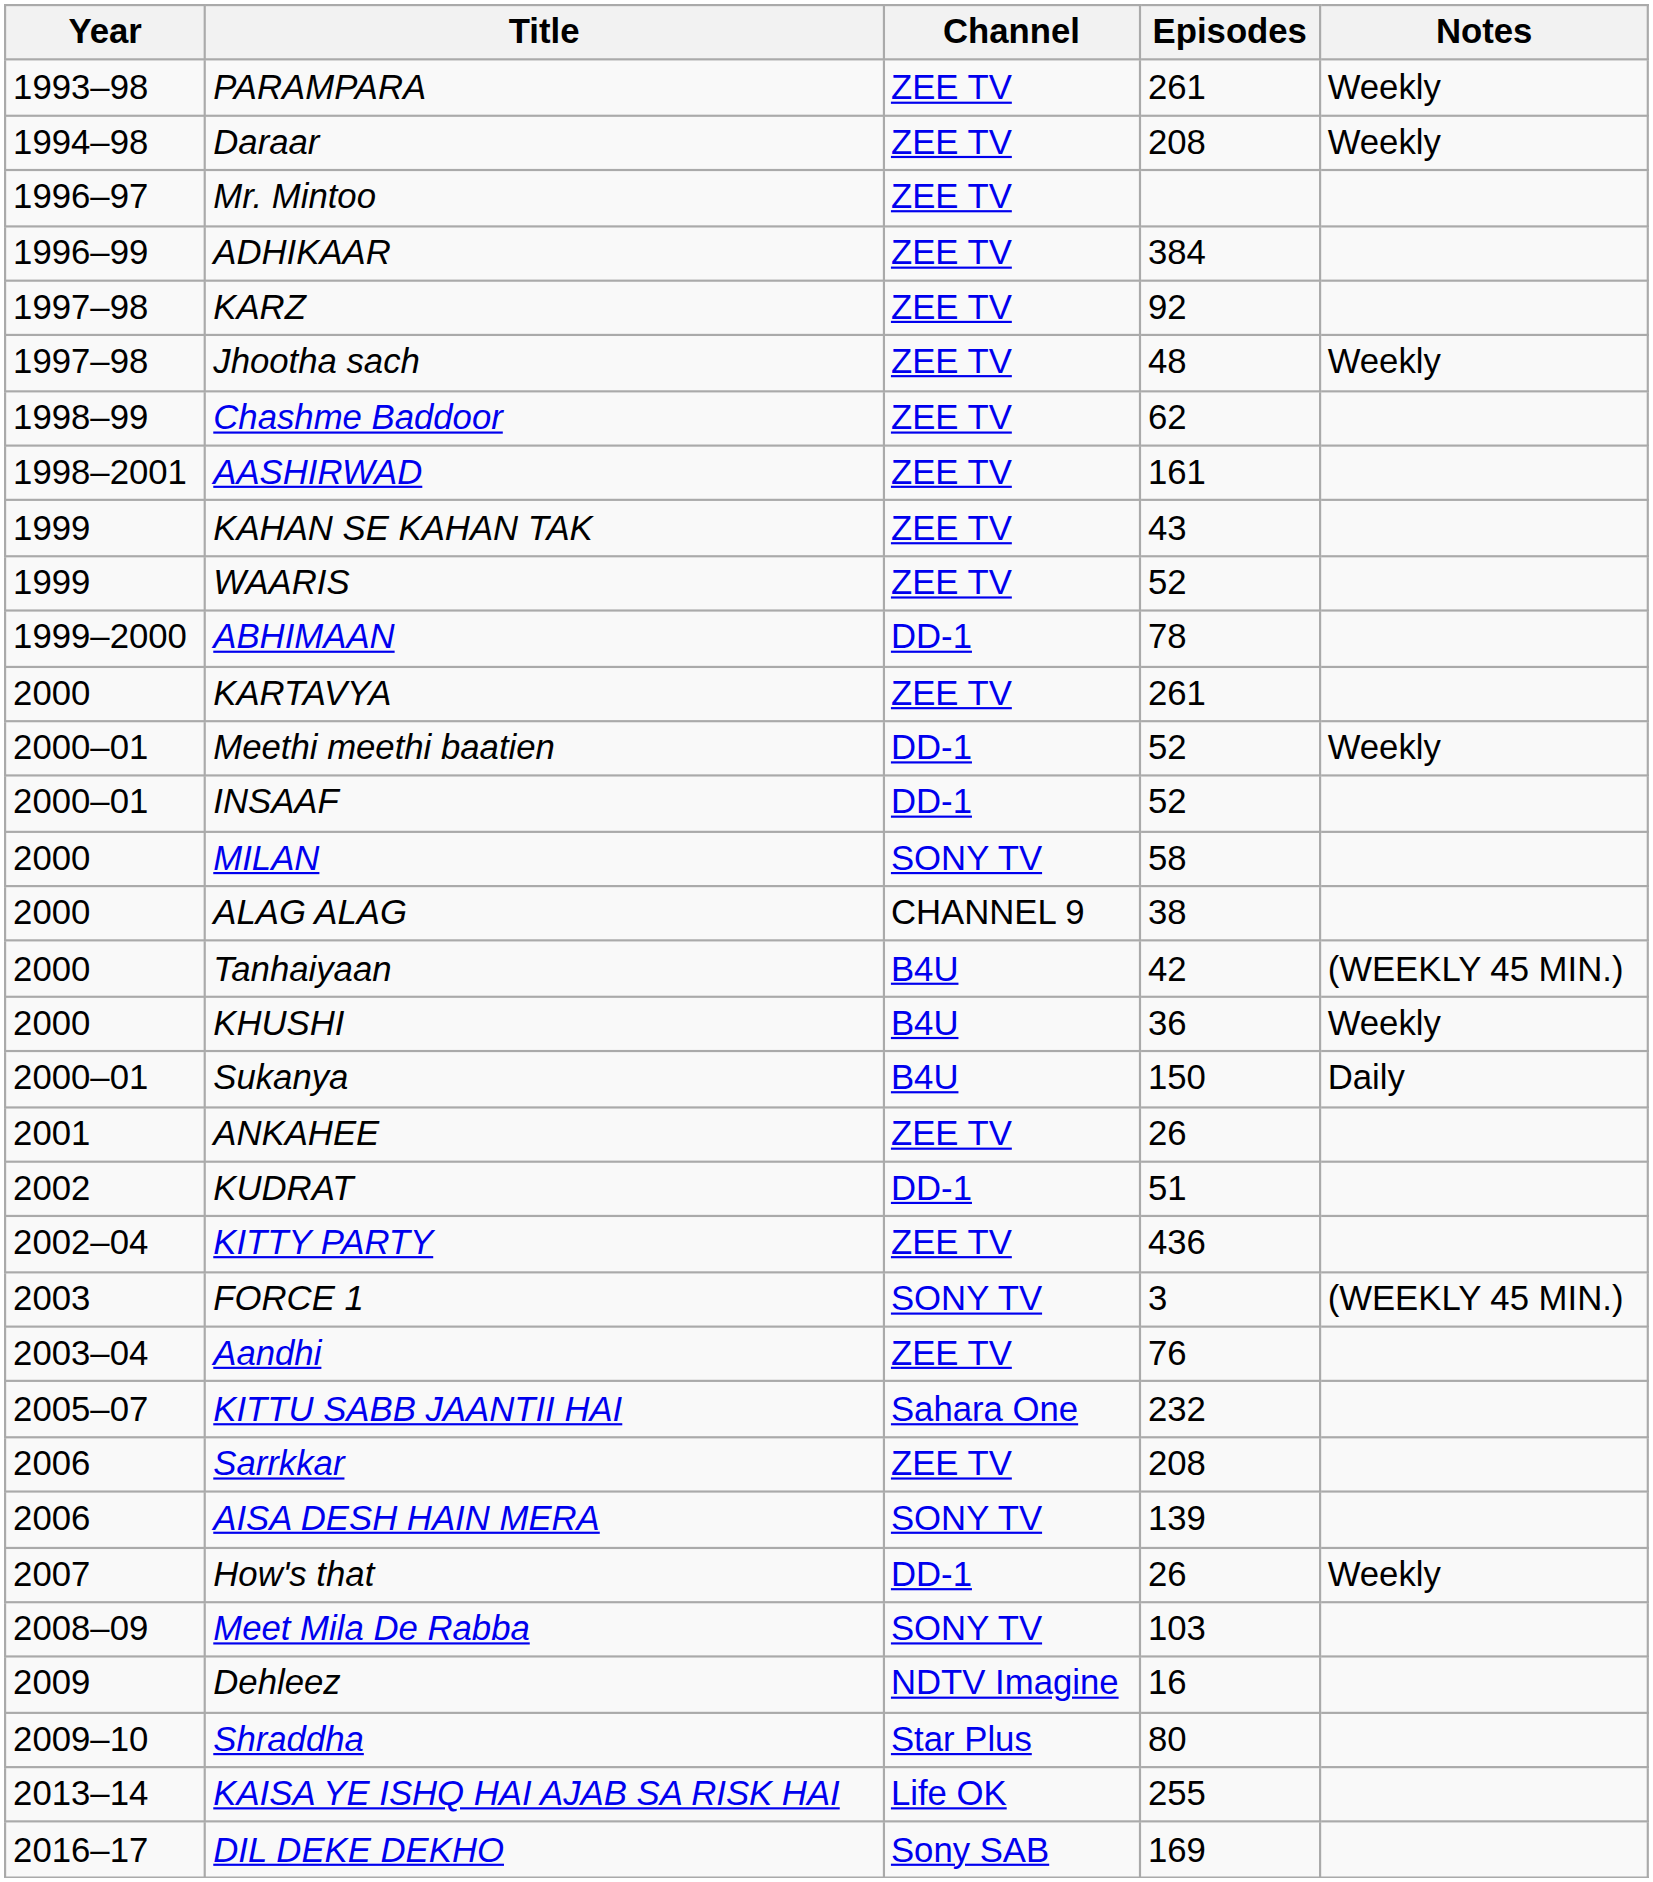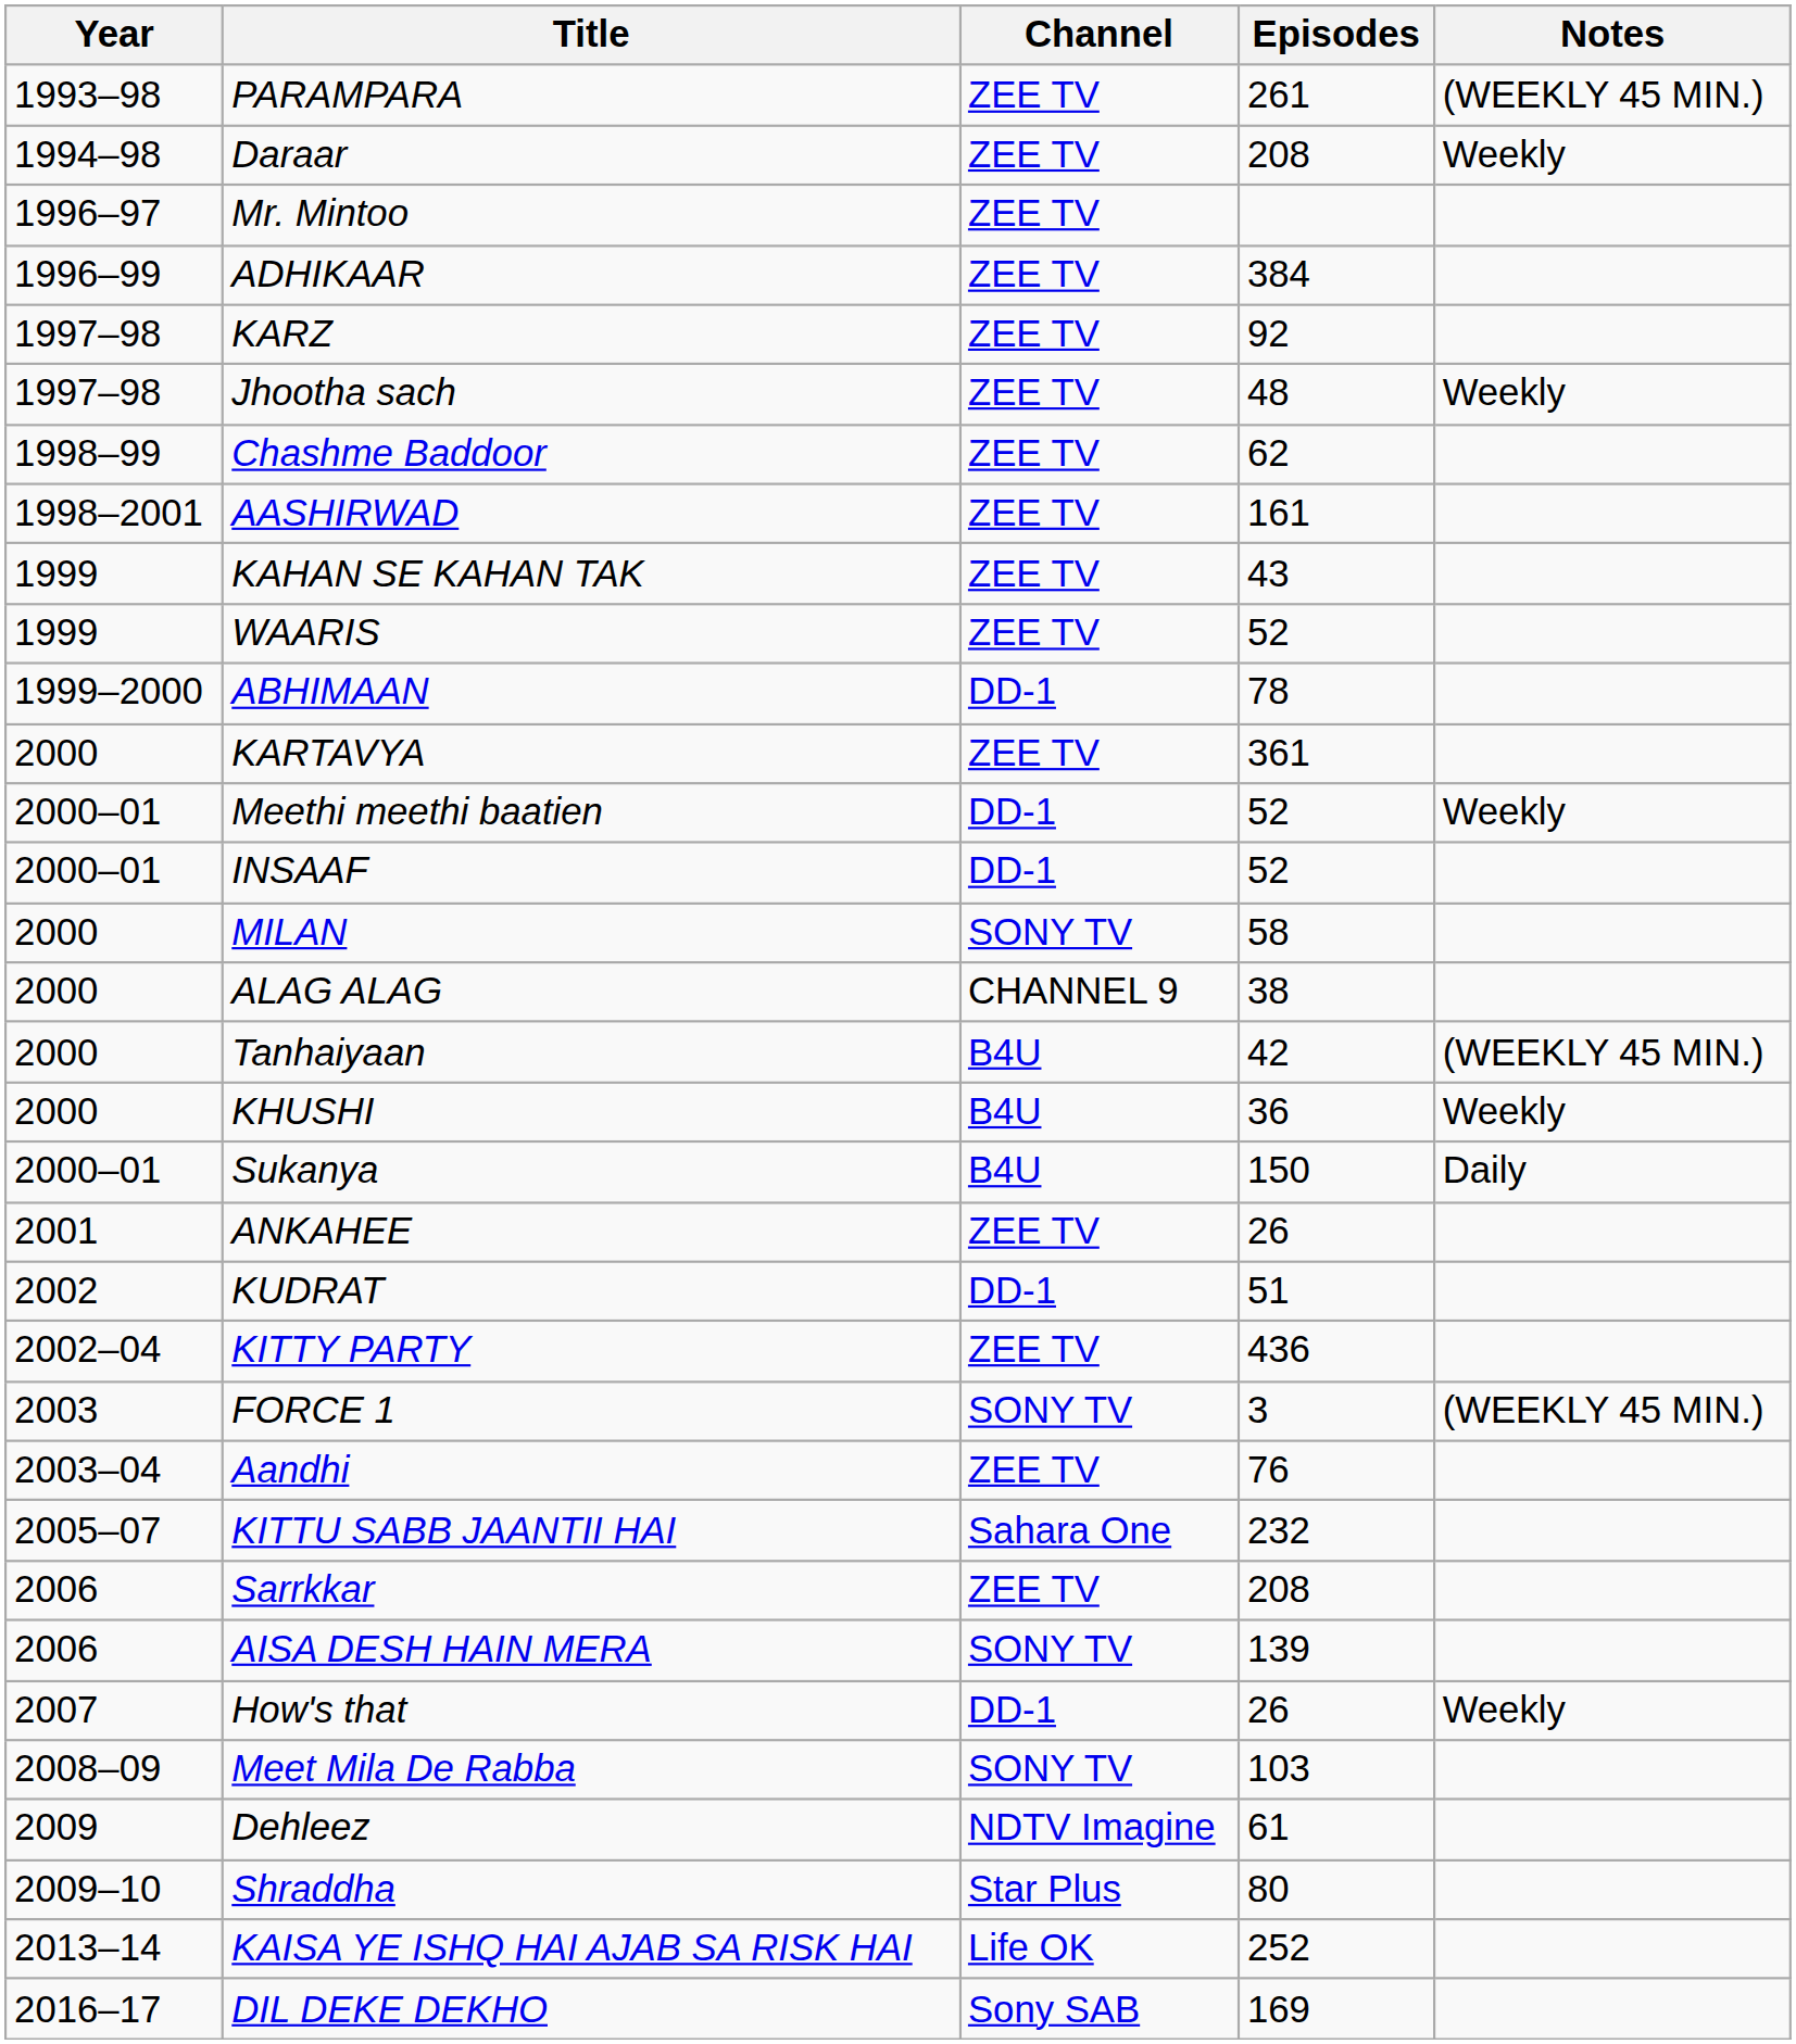 <table class="wikitable plainrowheaders sortable" width="60%">
 <tr>
 <th scope="col">Year</th>
 <th scope="col">Title</th>
 <th scope="col">Channel</th>
 <th scope="col">Episodes</th>
 <th scope="col">Notes</th>
 </tr>
 <tr>
 <td>1993–98</td>
 <td><em>PARAMPARA</em></td>
 <td><a href='#'>ZEE TV</a></td>
 <td>261</td>
-<td>Weekly</td>
+<td>(WEEKLY 45 MIN.)</td>
 </tr>
 <tr>
 <td>1994–98</td>
 <td><em>Daraar</em></td>
 <td><a href='#'>ZEE TV</a></td>
 <td>208</td>
 <td>Weekly</td>
 </tr>
 <tr>
 <td>1996–97</td>
 <td><em>Mr. Mintoo</em></td>
 <td><a href='#'>ZEE TV</a></td>
 <td></td>
 <td></td>
 </tr>
 <tr>
 <td>1996–99</td>
 <td><em>ADHIKAAR</em></td>
 <td><a href='#'>ZEE TV</a></td>
 <td>384</td>
 <td></td>
 </tr>
 <tr>
 <td>1997–98</td>
 <td><em>KARZ</em></td>
 <td><a href='#'>ZEE TV</a></td>
 <td>92</td>
 <td></td>
 </tr>
 <tr>
 <td>1997–98</td>
 <td><em>Jhootha sach</em></td>
 <td><a href='#'>ZEE TV</a></td>
 <td>48</td>
 <td>Weekly</td>
 </tr>
 <tr>
 <td>1998–99</td>
 <td><em><a href='#'>Chashme Baddoor</a></em></td>
 <td><a href='#'>ZEE TV</a></td>
 <td>62</td>
 <td></td>
 </tr>
 <tr>
 <td>1998–2001</td>
 <td><em><a href='#'>AASHIRWAD</a></em></td>
 <td><a href='#'>ZEE TV</a></td>
 <td>161</td>
 <td></td>
 </tr>
 <tr>
 <td>1999</td>
 <td><em>KAHAN SE KAHAN TAK</em></td>
 <td><a href='#'>ZEE TV</a></td>
 <td>43</td>
 <td></td>
 </tr>
 <tr>
 <td>1999</td>
 <td><em>WAARIS</em></td>
 <td><a href='#'>ZEE TV</a></td>
 <td>52</td>
 <td></td>
 </tr>
 <tr>
 <td>1999–2000</td>
 <td><em><a href='#'>ABHIMAAN</a></em></td>
 <td><a href='#'>DD-1</a></td>
 <td>78</td>
 <td></td>
 </tr>
 <tr>
 <td>2000</td>
 <td><em>KARTAVYA</em></td>
 <td><a href='#'>ZEE TV</a></td>
-<td>261</td>
+<td>361</td>
 <td></td>
 </tr>
 <tr>
 <td>2000–01</td>
 <td><em>Meethi meethi baatien</em></td>
 <td><a href='#'>DD-1</a></td>
 <td>52</td>
 <td>Weekly</td>
 </tr>
 <tr>
 <td>2000–01</td>
 <td><em>INSAAF</em></td>
 <td><a href='#'>DD-1</a></td>
 <td>52</td>
 <td></td>
 </tr>
 <tr>
 <td>2000</td>
 <td><em><a href='#'>MILAN</a></em></td>
 <td><a href='#'>SONY TV</a></td>
 <td>58</td>
 <td></td>
 </tr>
 <tr>
 <td>2000</td>
 <td><em>ALAG ALAG</em></td>
 <td>CHANNEL 9</td>
 <td>38</td>
 <td></td>
 </tr>
 <tr>
 <td>2000</td>
 <td><em>Tanhaiyaan</em></td>
 <td><a href='#'>B4U</a></td>
 <td>42</td>
 <td>(WEEKLY 45 MIN.)</td>
 </tr>
 <tr>
 <td>2000</td>
 <td><em>KHUSHI</em></td>
 <td><a href='#'>B4U</a></td>
 <td>36</td>
 <td>Weekly</td>
 </tr>
 <tr>
 <td>2000–01</td>
 <td><em>Sukanya</em></td>
 <td><a href='#'>B4U</a></td>
 <td>150</td>
 <td>Daily</td>
 </tr>
 <tr>
 <td>2001</td>
 <td><em>ANKAHEE</em></td>
 <td><a href='#'>ZEE TV</a></td>
 <td>26</td>
 <td></td>
 </tr>
 <tr>
 <td>2002</td>
 <td><em>KUDRAT</em></td>
 <td><a href='#'>DD-1</a></td>
 <td>51</td>
 <td></td>
 </tr>
 <tr>
 <td>2002–04</td>
 <td><em><a href='#'>KITTY PARTY</a></em></td>
 <td><a href='#'>ZEE TV</a></td>
 <td>436</td>
 <td></td>
 </tr>
 <tr>
 <td>2003</td>
 <td><em>FORCE 1</em></td>
 <td><a href='#'>SONY TV</a></td>
 <td>3</td>
 <td>(WEEKLY 45 MIN.)</td>
 </tr>
 <tr>
 <td>2003–04</td>
 <td><em><a href='#'>Aandhi</a></em></td>
 <td><a href='#'>ZEE TV</a></td>
 <td>76</td>
 <td></td>
 </tr>
 <tr>
 <td>2005–07</td>
 <td><em><a href='#'>KITTU SABB JAANTII HAI</a></em></td>
 <td><a href='#'>Sahara One</a></td>
 <td>232</td>
 <td></td>
 </tr>
 <tr>
 <td>2006</td>
 <td><em><a href='#'>Sarrkkar</a></em></td>
 <td><a href='#'>ZEE TV</a></td>
 <td>208</td>
 <td></td>
 </tr>
 <tr>
 <td>2006</td>
 <td><em><a href='#'>AISA DESH HAIN MERA</a></em></td>
 <td><a href='#'>SONY TV</a></td>
 <td>139</td>
 <td></td>
 </tr>
 <tr>
 <td>2007</td>
 <td><em>How's that</em></td>
 <td><a href='#'>DD-1</a></td>
 <td>26</td>
 <td>Weekly</td>
 </tr>
 <tr>
 <td>2008–09</td>
 <td><em><a href='#'>Meet Mila De Rabba</a></em></td>
 <td><a href='#'>SONY TV</a></td>
 <td>103</td>
 <td></td>
 </tr>
 <tr>
 <td>2009</td>
 <td><em>Dehleez</em></td>
 <td><a href='#'>NDTV Imagine</a></td>
-<td>16</td>
+<td>61</td>
 <td></td>
 </tr>
 <tr>
 <td>2009–10</td>
 <td><em><a href='#'>Shraddha</a></em></td>
 <td><a href='#'>Star Plus</a></td>
 <td>80</td>
 <td></td>
 </tr>
 <tr>
 <td>2013–14</td>
 <td><em><a href='#'>KAISA YE ISHQ HAI AJAB SA RISK HAI</a></em></td>
 <td><a href='#'>Life OK</a></td>
-<td>255</td>
+<td>252</td>
 <td></td>
 </tr>
 <tr>
 <td>2016–17</td>
 <td><em><a href='#'>DIL DEKE DEKHO</a></em></td>
 <td><a href='#'>Sony SAB</a></td>
 <td>169</td>
 <td></td>
 </tr>
 <tr>
 </tr>
 </table>
